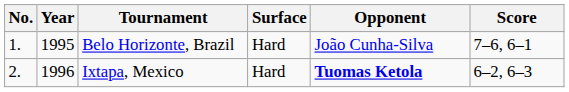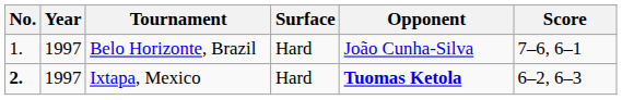 <table class="sortable wikitable" style=font-size:97%>
 <tr>
 <th>No.</th>
 <th style="width:30px">Year</th>
 <th style="width:150px">Tournament</th>
 <th style="width:50px">Surface</th>
 <th style="width:140px">Opponent</th>
 <th style="width:80px" class="unsortable">Score</th>
 </tr>
 <tr>
 <td>1.</td>
-<td>1995</td>
+<td>1997</td>
 <td><a href='#'>Belo Horizonte</a>, Brazil</td>
 <td>Hard</td>
 <td> <a href='#'>João Cunha-Silva</a></td>
 <td>7–6, 6–1</td>
 </tr>
 <tr>
-<td>2.</td>
-<td>1996</td>
+<td><strong>2.</strong></td>
+<td>1997</td>
 <td><a href='#'>Ixtapa</a>, Mexico</td>
 <td>Hard</td>
 <td><strong> <a href='#'>Tuomas Ketola</a></strong></td>
 <td>6–2, 6–3</td>
 </tr>
 </table>
